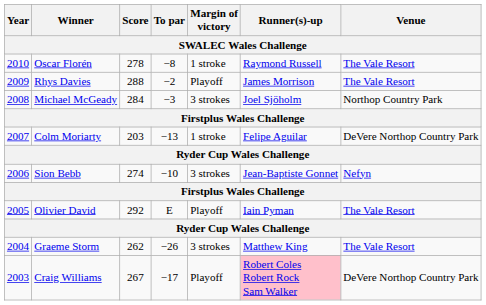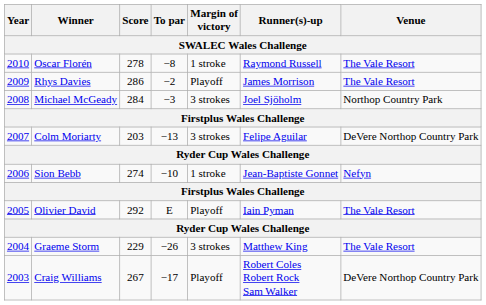 <table class=wikitable style="font-size:95%">
 <tr>
 <th>Year</th>
 <th>Winner</th>
 <th>Score</th>
 <th>To par</th>
 <th>Margin of<br>victory</th>
 <th>Runner(s)-up</th>
 <th>Venue</th>
 </tr>
 <tr>
 <th colspan=7>SWALEC Wales Challenge</th>
 </tr>
 <tr>
 <td><a href='#'>2010</a></td>
 <td> <a href='#'>Oscar Florén</a></td>
 <td align=center>278</td>
 <td align=center>−8</td>
 <td>1 stroke</td>
 <td> <a href='#'>Raymond Russell</a></td>
 <td><a href='#'>The Vale Resort</a></td>
 </tr>
 <tr>
 <td><a href='#'>2009</a></td>
 <td> <a href='#'>Rhys Davies</a></td>
-<td align=center>288</td>
+<td align=center>286</td>
 <td align=center>−2</td>
 <td>Playoff</td>
 <td> <a href='#'>James Morrison</a></td>
 <td><a href='#'>The Vale Resort</a></td>
 </tr>
 <tr>
 <td><a href='#'>2008</a></td>
 <td> <a href='#'>Michael McGeady</a></td>
 <td align=center>284</td>
 <td align=center>−3</td>
 <td>3 strokes</td>
 <td> <a href='#'>Joel Sjöholm</a></td>
 <td>Northop Country Park</td>
 </tr>
 <tr>
 <th colspan=7>Firstplus Wales Challenge</th>
 </tr>
 <tr>
 <td><a href='#'>2007</a></td>
 <td> <a href='#'>Colm Moriarty</a></td>
 <td align=center>203</td>
 <td align=center>−13</td>
-<td>1 stroke</td>
+<td>3 strokes</td>
 <td> <a href='#'>Felipe Aguilar</a></td>
 <td>DeVere Northop Country Park</td>
 </tr>
 <tr>
 <th colspan=7>Ryder Cup Wales Challenge</th>
 </tr>
 <tr>
 <td><a href='#'>2006</a></td>
 <td> <a href='#'>Sion Bebb</a></td>
 <td align=center>274</td>
 <td align=center>−10</td>
-<td>3 strokes</td>
+<td>1 stroke</td>
 <td> <a href='#'>Jean-Baptiste Gonnet</a></td>
 <td><a href='#'>Nefyn</a></td>
 </tr>
 <tr>
 <th colspan=7>Firstplus Wales Challenge</th>
 </tr>
 <tr>
 <td><a href='#'>2005</a></td>
 <td> <a href='#'>Olivier David</a></td>
 <td align=center>292</td>
 <td align=center>E</td>
 <td>Playoff</td>
 <td> <a href='#'>Iain Pyman</a></td>
 <td><a href='#'>The Vale Resort</a></td>
 </tr>
 <tr>
 <th colspan=7>Ryder Cup Wales Challenge</th>
 </tr>
 <tr>
 <td><a href='#'>2004</a></td>
 <td> <a href='#'>Graeme Storm</a></td>
-<td align=center>262</td>
+<td align=center>229</td>
 <td align=center>−26</td>
 <td>3 strokes</td>
 <td> <a href='#'>Matthew King</a></td>
 <td><a href='#'>The Vale Resort</a></td>
 </tr>
 <tr>
 <td><a href='#'>2003</a></td>
 <td> <a href='#'>Craig Williams</a></td>
 <td align=center>267</td>
 <td align=center>−17</td>
 <td>Playoff</td>
-<td style="background: pink;"> <a href='#'>Robert Coles</a><br> <a href='#'>Robert Rock</a><br> <a href='#'>Sam Walker</a></td>
+<td> <a href='#'>Robert Coles</a><br> <a href='#'>Robert Rock</a><br> <a href='#'>Sam Walker</a></td>
 <td>DeVere Northop Country Park</td>
 </tr>
 </table>
